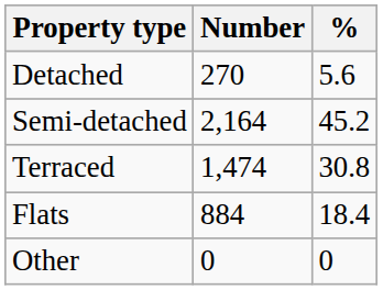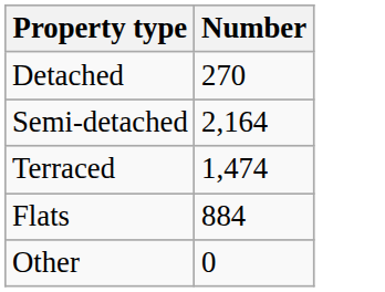 <table class="wikitable">
 <tr>
 <th>Property type</th>
 <th>Number</th>
-<th>%</th>
 </tr>
 <tr>
 <td>Detached</td>
 <td>270</td>
-<td>5.6</td>
 </tr>
 <tr>
 <td>Semi-detached</td>
 <td>2,164</td>
-<td>45.2</td>
 </tr>
 <tr>
 <td>Terraced</td>
 <td>1,474</td>
-<td>30.8</td>
 </tr>
 <tr>
 <td>Flats</td>
 <td>884</td>
-<td>18.4</td>
 </tr>
 <tr>
 <td>Other</td>
 <td>0</td>
-<td>0</td>
 </tr>
 </table>
